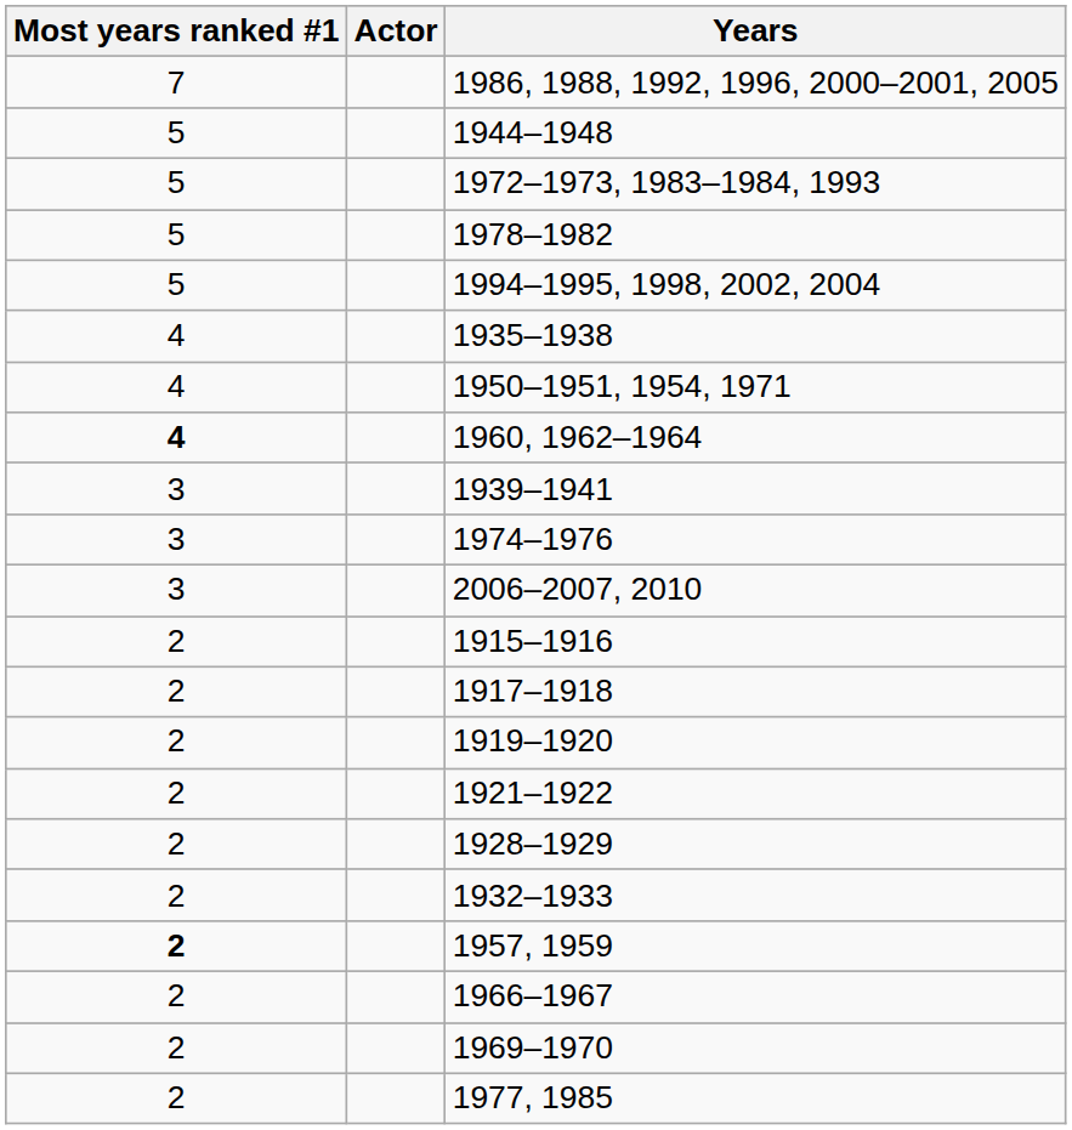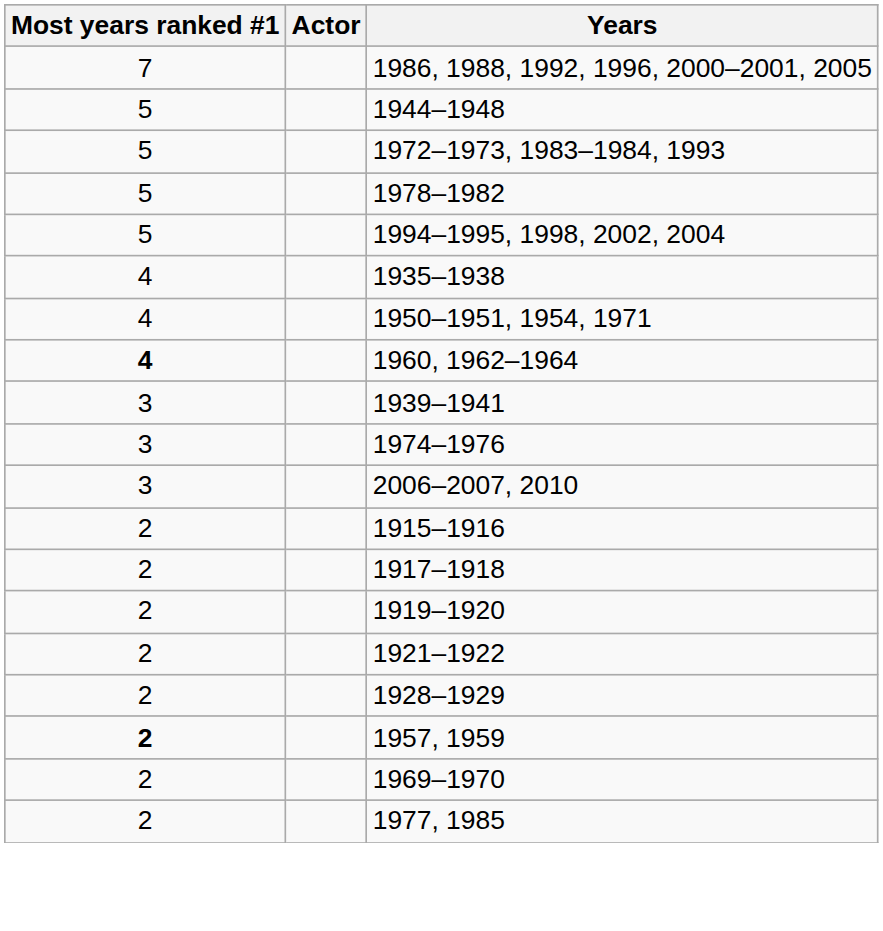 <table class="wikitable sortable">
 <tr>
 <th>Most years ranked #1</th>
 <th>Actor</th>
 <th>Years</th>
 </tr>
 <tr>
 <td style="text-align:center">7</td>
 <td></td>
 <td>1986, 1988, 1992, 1996, 2000–2001, 2005</td>
 </tr>
 <tr>
 <td style="text-align:center">5</td>
 <td></td>
 <td>1944–1948</td>
 </tr>
 <tr>
 <td style="text-align:center">5</td>
 <td></td>
 <td>1972–1973, 1983–1984, 1993</td>
 </tr>
 <tr>
 <td style="text-align:center">5</td>
 <td></td>
 <td>1978–1982</td>
 </tr>
 <tr>
 <td style="text-align:center">5</td>
 <td></td>
 <td>1994–1995, 1998, 2002, 2004</td>
 </tr>
 <tr>
 <td style="text-align:center">4</td>
 <td></td>
 <td>1935–1938</td>
 </tr>
 <tr>
 <td style="text-align:center">4</td>
 <td></td>
 <td>1950–1951, 1954, 1971</td>
 </tr>
 <tr>
 <td style="text-align:center"><strong>4</strong></td>
 <td></td>
 <td>1960, 1962–1964</td>
 </tr>
 <tr>
 <td style="text-align:center">3</td>
 <td></td>
 <td>1939–1941</td>
 </tr>
 <tr>
 <td style="text-align:center">3</td>
 <td></td>
 <td>1974–1976</td>
 </tr>
 <tr>
 <td style="text-align:center">3</td>
 <td></td>
 <td>2006–2007, 2010</td>
 </tr>
 <tr>
 <td style="text-align:center">2</td>
 <td></td>
 <td>1915–1916</td>
 </tr>
 <tr>
 <td style="text-align:center">2</td>
 <td></td>
 <td>1917–1918</td>
 </tr>
 <tr>
 <td style="text-align:center">2</td>
 <td></td>
 <td>1919–1920</td>
 </tr>
 <tr>
 <td style="text-align:center">2</td>
 <td></td>
 <td>1921–1922</td>
 </tr>
 <tr>
 <td style="text-align:center">2</td>
 <td></td>
 <td>1928–1929</td>
 </tr>
 <tr>
-<td style="text-align:center">2</td>
-<td></td>
-<td>1932–1933</td>
-</tr>
-<tr>
 <td style="text-align:center"><strong>2</strong></td>
 <td></td>
 <td>1957, 1959</td>
-</tr>
-<tr>
-<td style="text-align:center">2</td>
-<td></td>
-<td>1966–1967</td>
 </tr>
 <tr>
 <td style="text-align:center">2</td>
 <td></td>
 <td>1969–1970</td>
 </tr>
 <tr>
 <td style="text-align:center">2</td>
 <td></td>
 <td>1977, 1985</td>
 </tr>
 </table>
